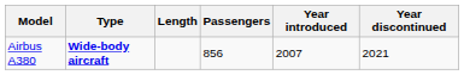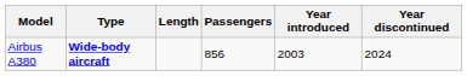 <table class="wikitable sortable">
 <tr>
 <th>Model</th>
 <th>Type</th>
 <th>Length</th>
 <th>Passengers</th>
 <th>Year introduced</th>
 <th>Year discontinued</th>
 </tr>
 <tr>
 <td><a href='#'>Airbus A380</a></td>
 <td><strong><a href='#'>Wide-body aircraft</a></strong></td>
 <td></td>
 <td>856</td>
-<td>2007</td>
-<td>2021</td>
+<td>2003</td>
+<td>2024</td>
 </tr>
 </table>
